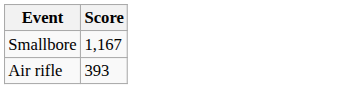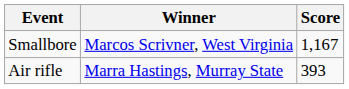 <table class="wikitable sortable">
 <tr>
 <th>Event</th>
+<th>Winner</th>
 <th>Score</th>
 </tr>
 <tr>
 <td>Smallbore</td>
+<td><a href='#'>Marcos Scrivner</a>, <a href='#'>West Virginia</a></td>
 <td>1,167</td>
 </tr>
 <tr>
 <td>Air rifle</td>
+<td><a href='#'>Marra Hastings</a>, <a href='#'>Murray State</a></td>
 <td>393</td>
 </tr>
 </table>
